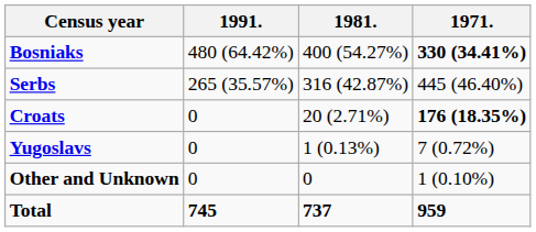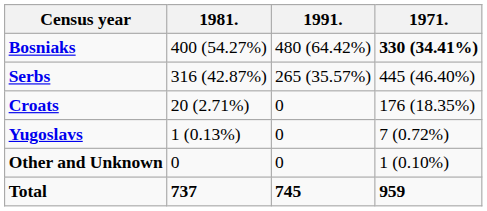 <table class="wikitable" style="font-size:95%;">
 <tr>
 <th>Census year</th>
+<th>1981.</th>
 <th>1991.</th>
-<th>1981.</th>
 <th>1971.</th>
 </tr>
 <tr>
 <td><strong><a href='#'>Bosniaks</a></strong></td>
+<td>400 (54.27%)</td>
 <td>480 (64.42%)</td>
-<td>400 (54.27%)</td>
 <td><strong>330 (34.41%)</strong></td>
 </tr>
 <tr>
 <td><strong><a href='#'>Serbs</a></strong></td>
+<td>316 (42.87%)</td>
 <td>265 (35.57%)</td>
-<td>316 (42.87%)</td>
 <td>445 (46.40%)</td>
 </tr>
 <tr>
 <td><strong><a href='#'>Croats</a></strong></td>
+<td>20 (2.71%)</td>
 <td>0</td>
-<td>20 (2.71%)</td>
-<td><strong>176 (18.35%)</strong></td>
+<td>176 (18.35%)</td>
 </tr>
 <tr>
 <td><strong><a href='#'>Yugoslavs</a></strong></td>
+<td>1 (0.13%)</td>
 <td>0</td>
-<td>1 (0.13%)</td>
 <td>7 (0.72%)</td>
 </tr>
 <tr>
 <td><strong>Other and Unknown</strong></td>
 <td>0</td>
 <td>0</td>
 <td>1 (0.10%)</td>
 </tr>
 <tr>
 <td><strong>Total</strong></td>
+<td><strong>737</strong></td>
 <td><strong>745</strong></td>
-<td><strong>737</strong></td>
 <td><strong>959</strong></td>
 </tr>
 </table>
